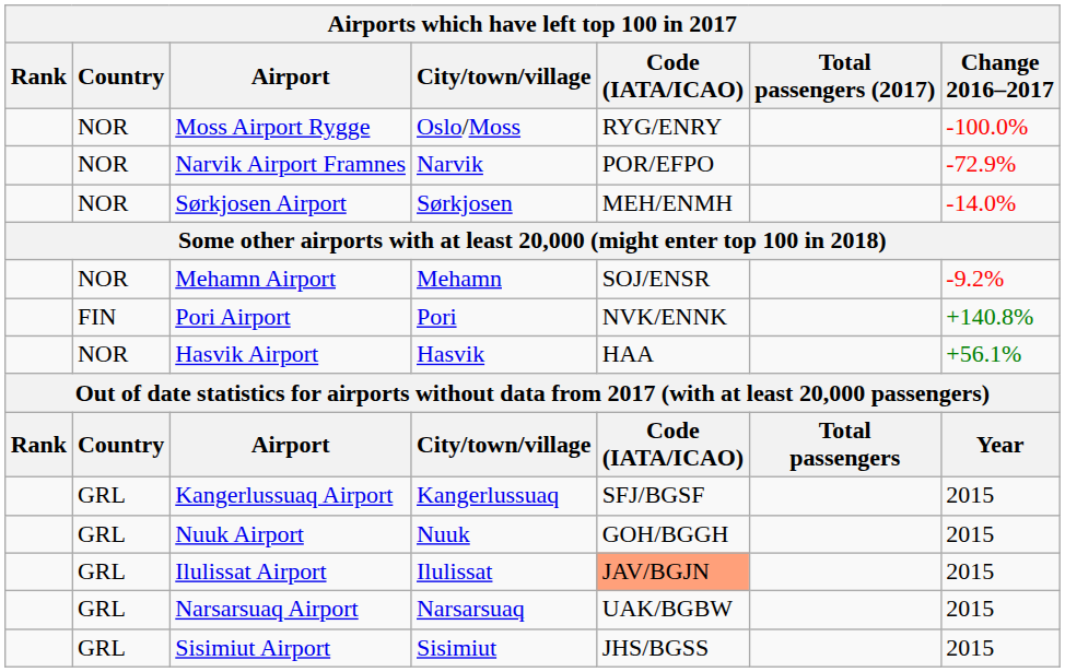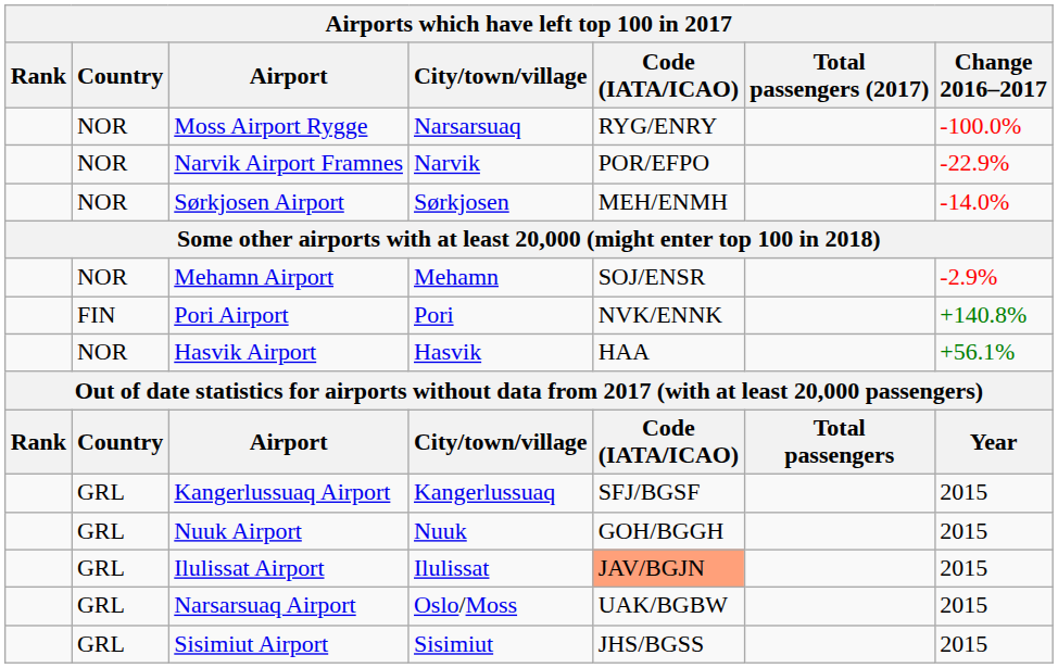 <table class="wikitable sortable">
 <tr>
 <th colspan=99>Airports which have left top 100 in 2017</th>
 </tr>
 <tr>
 <th>Rank</th>
 <th>Country</th>
 <th>Airport</th>
 <th>City/town/village</th>
 <th>Code<br>(IATA/ICAO)</th>
 <th>Total<br>passengers (2017)</th>
 <th>Change<br>2016–2017</th>
 </tr>
 <tr>
 <td></td>
 <td>NOR</td>
 <td><a href='#'>Moss Airport Rygge</a></td>
-<td><a href='#'>Oslo</a>/<a href='#'>Moss</a></td>
+<td><a href='#'>Narsarsuaq</a></td>
 <td>RYG/ENRY</td>
 <td></td>
 <td style="color:red">-100.0%</td>
 </tr>
 <tr>
 <td></td>
 <td>NOR</td>
 <td><a href='#'>Narvik Airport Framnes</a></td>
 <td><a href='#'>Narvik</a></td>
 <td>POR/EFPO</td>
 <td></td>
-<td style="color:red">-72.9%</td>
+<td style="color:red">-22.9%</td>
 </tr>
 <tr>
 <td></td>
 <td>NOR</td>
 <td><a href='#'>Sørkjosen Airport</a></td>
 <td><a href='#'>Sørkjosen</a></td>
 <td>MEH/ENMH</td>
 <td></td>
 <td style="color:red">-14.0%</td>
 </tr>
 <tr>
 <th colspan=99>Some other airports with at least 20,000 (might enter top 100 in 2018)</th>
 </tr>
 <tr>
 <td></td>
 <td>NOR</td>
 <td><a href='#'>Mehamn Airport</a></td>
 <td><a href='#'>Mehamn</a></td>
 <td>SOJ/ENSR</td>
 <td></td>
-<td style="color:red">-9.2%</td>
+<td style="color:red">-2.9%</td>
 </tr>
 <tr>
 <td></td>
 <td>FIN</td>
 <td><a href='#'>Pori Airport</a></td>
 <td><a href='#'>Pori</a></td>
 <td>NVK/ENNK</td>
 <td></td>
 <td style="color:green">+140.8%</td>
 </tr>
 <tr>
 <td></td>
 <td>NOR</td>
 <td><a href='#'>Hasvik Airport</a></td>
 <td><a href='#'>Hasvik</a></td>
 <td>HAA</td>
 <td></td>
 <td style="color:green">+56.1%</td>
 </tr>
 <tr>
 <th colspan=99>Out of date statistics for airports without data from 2017 (with at least 20,000 passengers)</th>
 </tr>
 <tr>
 <th>Rank</th>
 <th>Country</th>
 <th>Airport</th>
 <th>City/town/village</th>
 <th>Code<br>(IATA/ICAO)</th>
 <th>Total<br>passengers</th>
 <th>Year</th>
 </tr>
 <tr>
 <td></td>
 <td>GRL</td>
 <td><a href='#'>Kangerlussuaq Airport</a></td>
 <td><a href='#'>Kangerlussuaq</a></td>
 <td>SFJ/BGSF</td>
 <td></td>
 <td>2015</td>
 </tr>
 <tr>
 <td></td>
 <td>GRL</td>
 <td><a href='#'>Nuuk Airport</a></td>
 <td><a href='#'>Nuuk</a></td>
 <td>GOH/BGGH</td>
 <td></td>
 <td>2015</td>
 </tr>
 <tr>
 <td></td>
 <td>GRL</td>
 <td><a href='#'>Ilulissat Airport</a></td>
 <td><a href='#'>Ilulissat</a></td>
 <td style="background: lightsalmon;">JAV/BGJN</td>
 <td></td>
 <td>2015</td>
 </tr>
 <tr>
 <td></td>
 <td>GRL</td>
 <td><a href='#'>Narsarsuaq Airport</a></td>
-<td><a href='#'>Narsarsuaq</a></td>
+<td><a href='#'>Oslo</a>/<a href='#'>Moss</a></td>
 <td>UAK/BGBW</td>
 <td></td>
 <td>2015</td>
 </tr>
 <tr>
 <td></td>
 <td>GRL</td>
 <td><a href='#'>Sisimiut Airport</a></td>
 <td><a href='#'>Sisimiut</a></td>
 <td>JHS/BGSS</td>
 <td></td>
 <td>2015</td>
 </tr>
 </table>
